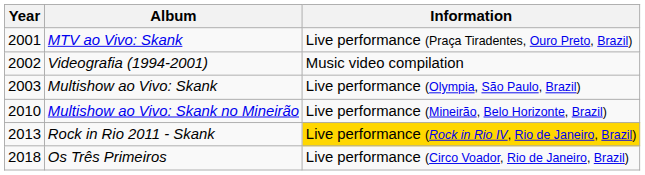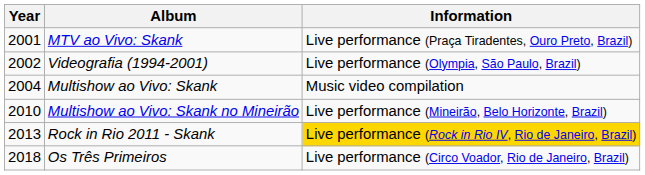 <table class="wikitable">
 <tr>
 <th>Year</th>
 <th>Album</th>
 <th>Information</th>
 </tr>
 <tr>
 <td>2001</td>
 <td><em><a href='#'>MTV ao Vivo: Skank</a></em></td>
 <td>Live performance <small>(Praça Tiradentes, <a href='#'>Ouro Preto</a>, <a href='#'>Brazil</a>)</small></td>
 </tr>
 <tr>
 <td>2002</td>
 <td><em>Videografia (1994-2001)</em></td>
-<td>Music video compilation</td>
+<td>Live performance <small>(<a href='#'>Olympia</a>, <a href='#'>São Paulo</a>, <a href='#'>Brazil</a>)</small></td>
 </tr>
 <tr>
-<td>2003</td>
+<td>2004</td>
 <td><em>Multishow ao Vivo: Skank</em></td>
-<td>Live performance <small>(<a href='#'>Olympia</a>, <a href='#'>São Paulo</a>, <a href='#'>Brazil</a>)</small></td>
+<td>Music video compilation</td>
 </tr>
 <tr>
 <td>2010</td>
 <td><em><a href='#'>Multishow ao Vivo: Skank no Mineirão</a></em></td>
 <td>Live performance <small>(<a href='#'>Mineirão</a>, <a href='#'>Belo Horizonte</a>, <a href='#'>Brazil</a>)</small></td>
 </tr>
 <tr>
 <td>2013</td>
 <td><em>Rock in Rio 2011 - Skank</em></td>
 <td style="background: gold;">Live performance <small>(<em><a href='#'>Rock in Rio IV</a></em>, <a href='#'>Rio de Janeiro</a>, <a href='#'>Brazil</a>)</small></td>
 </tr>
 <tr>
 <td>2018</td>
 <td><em>Os Três Primeiros</em></td>
 <td>Live performance <small>(<a href='#'>Circo Voador</a>, <a href='#'>Rio de Janeiro</a>, <a href='#'>Brazil</a>)</small></td>
 </tr>
 </table>
